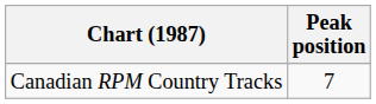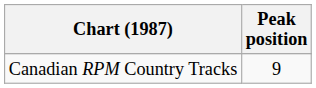 <table class="wikitable sortable">
 <tr>
 <th align="left">Chart (1987)</th>
 <th align="center">Peak<br>position</th>
 </tr>
 <tr>
 </tr>
 <tr>
 <td align="left">Canadian <em>RPM</em> Country Tracks</td>
-<td align="center">7</td>
+<td align="center">9</td>
 </tr>
 </table>
